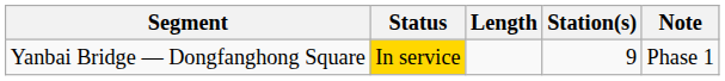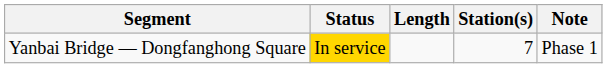 <table class="wikitable" style="border-collapse: collapse; text-align: right;">
 <tr>
 <th>Segment</th>
 <th>Status</th>
 <th>Length</th>
 <th>Station(s)</th>
 <th>Note</th>
 </tr>
 <tr>
 <td style="text-align: left;">Yanbai Bridge — Dongfanghong Square</td>
 <td style="background: gold;">In service</td>
 <td></td>
-<td>9</td>
+<td>7</td>
 <td>Phase 1</td>
 </tr>
 </table>
